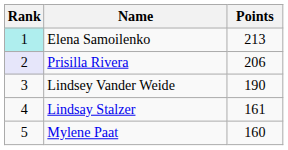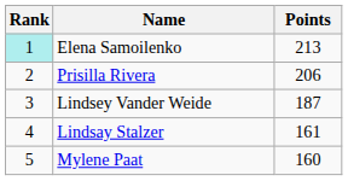 <table class="wikitable" style="font-size:90%">
 <tr>
 <th width=30>Rank</th>
 <th width=180>Name</th>
 <th width=50>Points</th>
 </tr>
 <tr>
 <td align=center style="background: paleturquoise;">1</td>
 <td> Elena Samoilenko</td>
 <td align=center>213</td>
 </tr>
 <tr>
-<td align=center style="background: lavender;">2</td>
+<td align=center>2</td>
 <td> <a href='#'>Prisilla Rivera</a></td>
 <td align=center>206</td>
 </tr>
 <tr>
 <td align=center>3</td>
 <td> Lindsey Vander Weide</td>
-<td align=center>190</td>
+<td align=center>187</td>
 </tr>
 <tr>
 <td align=center>4</td>
 <td> <a href='#'>Lindsay Stalzer</a></td>
 <td align=center>161</td>
 </tr>
 <tr>
 <td align=center>5</td>
 <td> <a href='#'>Mylene Paat</a></td>
 <td align=center>160</td>
 </tr>
 </table>
